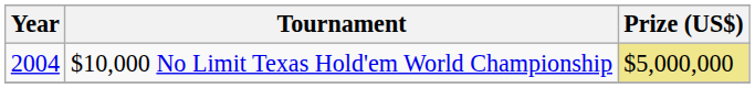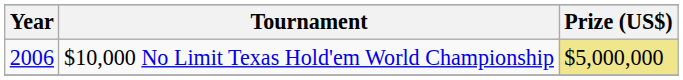 <table class="wikitable" border="1">
 <tr>
 </tr>
 <tr>
 <th>Year</th>
 <th>Tournament</th>
 <th>Prize (US$)</th>
 </tr>
 <tr>
-<td><a href='#'>2004</a></td>
+<td><a href='#'>2006</a></td>
 <td>$10,000 <a href='#'>No Limit Texas Hold'em World Championship</a></td>
 <td style="background: khaki;">$5,000,000</td>
 </tr>
 <tr>
 </tr>
 </table>
